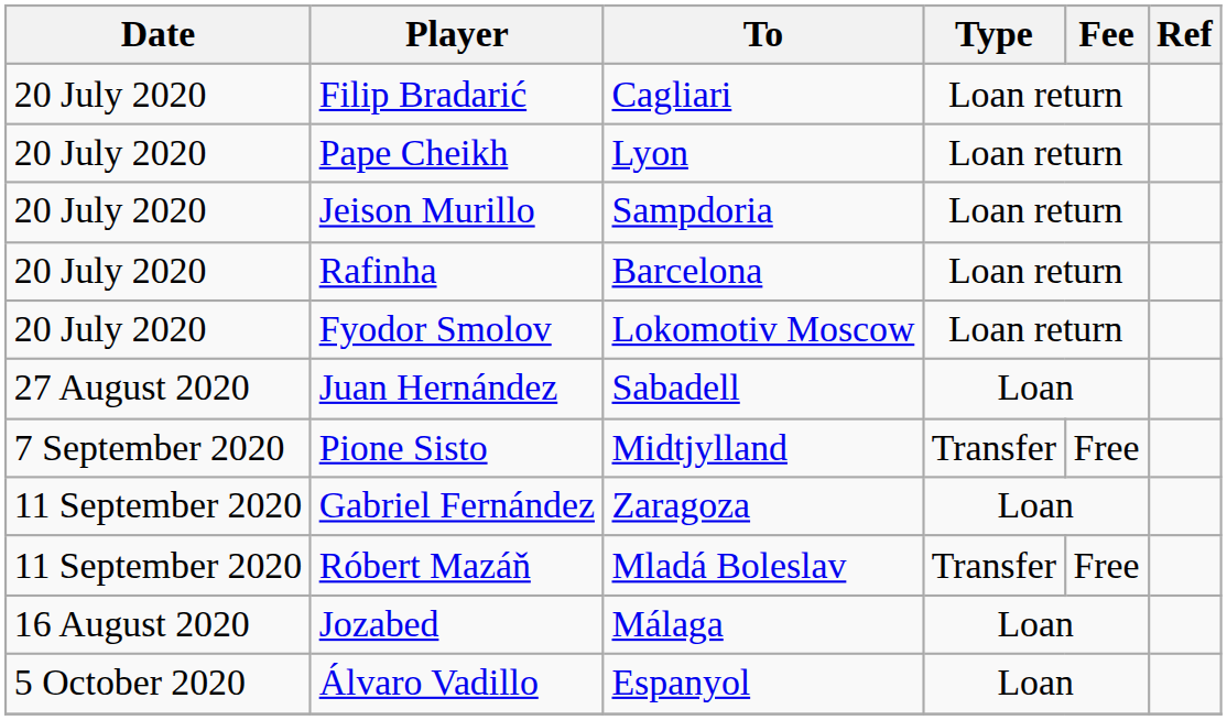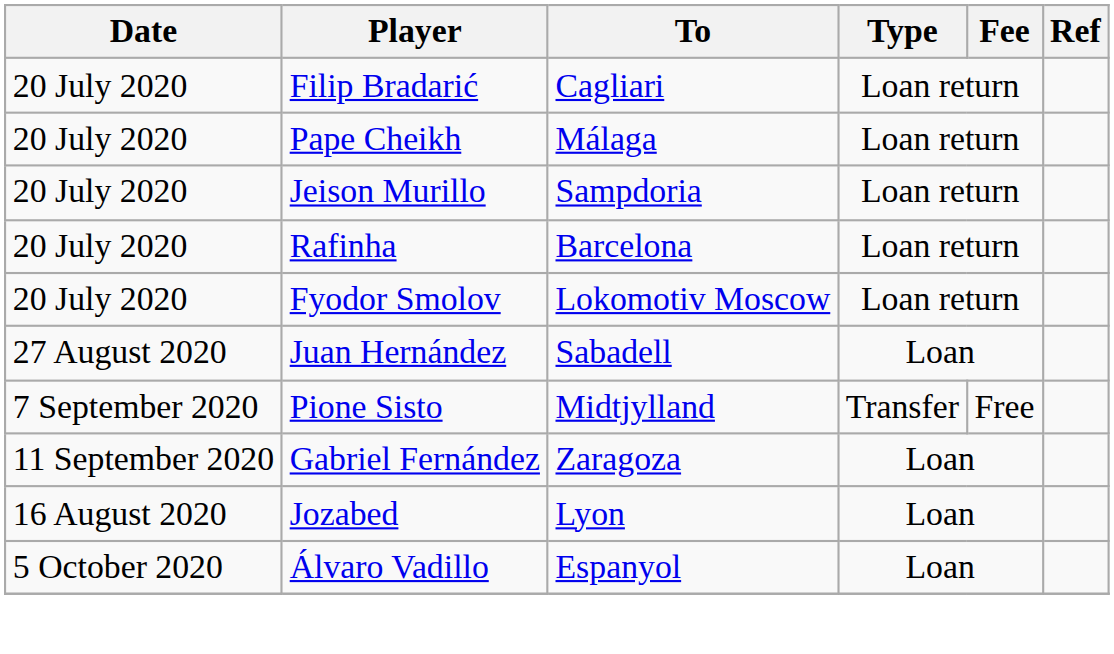 <table class="wikitable">
 <tr>
 <th>Date</th>
 <th>Player</th>
 <th>To</th>
 <th>Type</th>
 <th>Fee</th>
 <th>Ref</th>
 </tr>
 <tr>
 <td>20 July 2020</td>
 <td> <a href='#'>Filip Bradarić</a></td>
 <td> <a href='#'>Cagliari</a></td>
 <td align=center colspan=2>Loan return</td>
 <td align=center></td>
 </tr>
 <tr>
 <td>20 July 2020</td>
 <td> <a href='#'>Pape Cheikh</a></td>
-<td> <a href='#'>Lyon</a></td>
+<td><a href='#'>Málaga</a></td>
 <td align=center colspan=2>Loan return</td>
 <td align=center></td>
 </tr>
 <tr>
 <td>20 July 2020</td>
 <td> <a href='#'>Jeison Murillo</a></td>
 <td> <a href='#'>Sampdoria</a></td>
 <td align=center colspan=2>Loan return</td>
 <td align=center></td>
 </tr>
 <tr>
 <td>20 July 2020</td>
 <td> <a href='#'>Rafinha</a></td>
 <td><a href='#'>Barcelona</a></td>
 <td align=center colspan=2>Loan return</td>
 <td align=center></td>
 </tr>
 <tr>
 <td>20 July 2020</td>
 <td> <a href='#'>Fyodor Smolov</a></td>
 <td> <a href='#'>Lokomotiv Moscow</a></td>
 <td align=center colspan=2>Loan return</td>
 <td align=center></td>
 </tr>
 <tr>
 <td>27 August 2020</td>
 <td> <a href='#'>Juan Hernández</a></td>
 <td><a href='#'>Sabadell</a></td>
 <td align=center colspan=2>Loan</td>
 <td align=center></td>
 </tr>
 <tr>
 <td>7 September 2020</td>
 <td> <a href='#'>Pione Sisto</a></td>
 <td> <a href='#'>Midtjylland</a></td>
 <td align=center>Transfer</td>
 <td align=center>Free</td>
 <td align=center></td>
 </tr>
 <tr>
 <td>11 September 2020</td>
 <td> <a href='#'>Gabriel Fernández</a></td>
 <td><a href='#'>Zaragoza</a></td>
 <td align=center colspan=2>Loan</td>
 <td align=center></td>
 </tr>
 <tr>
-<td>11 September 2020</td>
-<td> <a href='#'>Róbert Mazáň</a></td>
-<td> <a href='#'>Mladá Boleslav</a></td>
-<td align=center>Transfer</td>
-<td align=center>Free</td>
-<td align=center></td>
-</tr>
-<tr>
 <td>16 August 2020</td>
 <td> <a href='#'>Jozabed</a></td>
-<td><a href='#'>Málaga</a></td>
+<td> <a href='#'>Lyon</a></td>
 <td align=center colspan=2>Loan</td>
 <td align=center></td>
 </tr>
 <tr>
 <td>5 October 2020</td>
 <td> <a href='#'>Álvaro Vadillo</a></td>
 <td><a href='#'>Espanyol</a></td>
 <td align=center colspan=2>Loan</td>
 <td align=center></td>
 </tr>
 <tr>
 </tr>
 </table>
